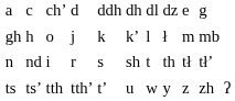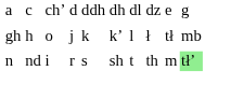 <table>
 <tr>
 <td>a</td>
 <td>c</td>
 <td>chʼ</td>
 <td>d</td>
 <td>ddh</td>
 <td>dh</td>
 <td>dl</td>
 <td>dz</td>
 <td>e</td>
 <td>g</td>
 </tr>
 <tr>
 <td></td>
 <td></td>
 <td></td>
 <td></td>
 <td></td>
 <td></td>
 <td></td>
 <td></td>
 <td></td>
 <td></td>
 </tr>
 <tr>
 <td>gh</td>
 <td>h</td>
 <td>o</td>
 <td>j</td>
 <td>k</td>
 <td>kʼ</td>
 <td>l</td>
 <td>ł</td>
-<td>m</td>
+<td>tł</td>
 <td>mb</td>
 </tr>
 <tr>
 <td></td>
 <td></td>
 <td></td>
 <td></td>
 <td></td>
 <td></td>
 <td></td>
 <td></td>
 <td></td>
 <td></td>
 </tr>
 <tr>
 <td>n</td>
 <td>nd</td>
 <td>i</td>
 <td>r</td>
 <td>s</td>
 <td>sh</td>
 <td>t</td>
 <td>th</td>
-<td>tł</td>
-<td>tłʼ</td>
+<td>m</td>
+<td style="background: lightgreen;">tłʼ</td>
 </tr>
 <tr>
 <td></td>
 <td></td>
 <td></td>
 <td></td>
 <td></td>
 <td></td>
 <td></td>
 <td></td>
 <td></td>
 <td></td>
-</tr>
-<tr>
-<td>ts</td>
-<td>tsʼ</td>
-<td>tth</td>
-<td>tthʼ</td>
-<td>tʼ</td>
-<td>u</td>
-<td>w</td>
-<td>y</td>
-<td>z</td>
-<td>zh</td>
-<td>ʔ</td>
 </tr>
 <tr>
 <td></td>
 <td></td>
 <td></td>
 <td></td>
 <td></td>
 <td></td>
 <td></td>
 <td></td>
 <td></td>
 <td></td>
 <td></td>
 </tr>
 </table>
